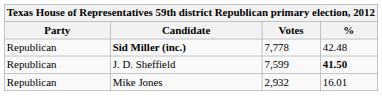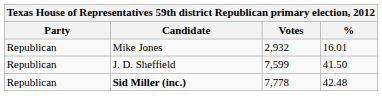 <table class="wikitable">
 <tr>
 <th colspan="4">Texas House of Representatives 59th district Republican primary election, 2012</th>
 </tr>
 <tr>
 <th>Party</th>
 <th>Candidate</th>
 <th>Votes</th>
 <th>%</th>
 </tr>
 <tr>
 <td>Republican</td>
-<td><strong>Sid Miller (inc.)</strong></td>
-<td>7,778</td>
-<td>42.48</td>
+<td>Mike Jones</td>
+<td>2,932</td>
+<td>16.01</td>
 </tr>
 <tr>
 <td>Republican</td>
 <td>J. D. Sheffield</td>
 <td>7,599</td>
-<td><strong>41.50</strong></td>
+<td>41.50</td>
 </tr>
 <tr>
 <td>Republican</td>
-<td>Mike Jones</td>
-<td>2,932</td>
-<td>16.01</td>
+<td><strong>Sid Miller (inc.)</strong></td>
+<td>7,778</td>
+<td>42.48</td>
 </tr>
 </table>
